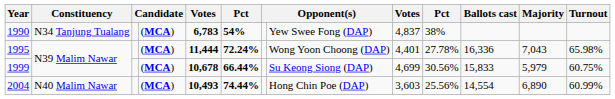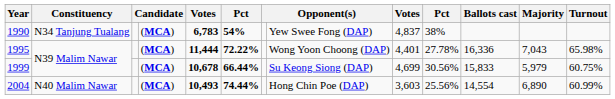 <table class="wikitable" style="margin:0.5em ; font-size:95%">
 <tr>
 <th>Year</th>
 <th>Constituency</th>
 <th colspan=2>Candidate</th>
 <th>Votes</th>
 <th>Pct</th>
 <th colspan=2>Opponent(s)</th>
 <th>Votes</th>
 <th>Pct</th>
 <th>Ballots cast</th>
 <th>Majority</th>
 <th>Turnout</th>
 </tr>
 <tr>
 <td><a href='#'>1990</a></td>
 <td>N34 <a href='#'>Tanjung Tualang</a></td>
 <td></td>
 <td> (<strong><a href='#'>MCA</a></strong>)</td>
 <td align="right"><strong>6,783</strong></td>
 <td><strong>54%</strong></td>
 <td></td>
 <td>Yew Swee Fong (<a href='#'>DAP</a>)</td>
 <td align="right">4,837</td>
 <td>38%</td>
 <td></td>
 <td></td>
 <td></td>
 </tr>
 <tr>
 <td><a href='#'>1995</a></td>
 <td rowspan=2>N39 <a href='#'>Malim Nawar</a></td>
 <td></td>
 <td> (<a href='#'><strong>MCA</strong></a>)</td>
 <td align="right"><strong>11,444</strong></td>
-<td><strong>72.24%</strong></td>
+<td><strong>72.22%</strong></td>
 <td></td>
 <td>Wong Yoon Choong (<a href='#'>DAP</a>)</td>
 <td align="right">4,401</td>
 <td>27.78%</td>
 <td>16,336</td>
 <td>7,043</td>
 <td>65.98%</td>
 </tr>
 <tr>
 <td><a href='#'>1999</a></td>
 <td></td>
 <td> (<a href='#'><strong>MCA</strong></a>)</td>
 <td align="right"><strong>10,678</strong></td>
 <td><strong>66.44%</strong></td>
 <td></td>
 <td><a href='#'>Su Keong Siong</a> (<a href='#'>DAP</a>)</td>
 <td align="right">4,699</td>
 <td>30.56%</td>
 <td>15,833</td>
 <td>5,979</td>
 <td>60.75%</td>
 </tr>
 <tr>
 <td><a href='#'>2004</a></td>
 <td>N40 <a href='#'>Malim Nawar</a></td>
 <td></td>
 <td> (<a href='#'><strong>MCA</strong></a>)</td>
 <td align="right"><strong>10,493</strong></td>
 <td><strong>74.44%</strong></td>
 <td></td>
 <td>Hong Chin Poe (<a href='#'>DAP</a>)</td>
 <td align="right">3,603</td>
 <td>25.56%</td>
 <td>14,554</td>
 <td>6,890</td>
 <td>60.99%</td>
 </tr>
 </table>
